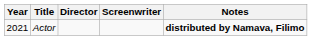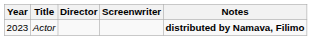 <table class="wikitable">
 <tr>
 <th>Year</th>
 <th>Title</th>
 <th>Director</th>
 <th>Screenwriter</th>
 <th>Notes</th>
 </tr>
 <tr>
-<td>2021</td>
+<td>2023</td>
 <td><em>Actor</em></td>
 <td></td>
 <td></td>
 <td><strong>distributed by Namava, Filimo</strong></td>
 </tr>
 </table>
